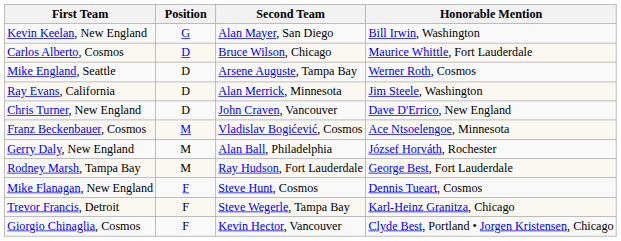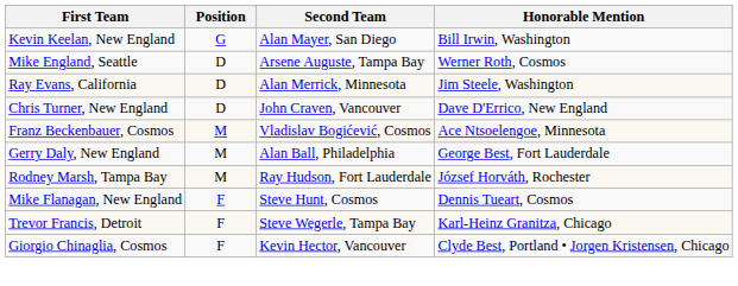 <table class="wikitable">
 <tr>
 <th>First Team</th>
 <th>  Position  </th>
 <th>Second Team</th>
 <th>Honorable Mention</th>
 </tr>
 <tr>
 <td> <a href='#'>Kevin Keelan</a>, New England</td>
 <td align=center><a href='#'>G</a></td>
 <td> <a href='#'>Alan Mayer</a>, San Diego</td>
 <td> <a href='#'>Bill Irwin</a>, Washington</td>
-</tr>
-<tr bgcolor=#FAF8F0>
-<td> <a href='#'>Carlos Alberto</a>, Cosmos</td>
-<td align=center><a href='#'>D</a></td>
-<td> <a href='#'>Bruce Wilson</a>, Chicago</td>
-<td> <a href='#'>Maurice Whittle</a>, Fort Lauderdale</td>
 </tr>
 <tr>
 <td> <a href='#'>Mike England</a>, Seattle</td>
 <td align=center>D</td>
 <td> <a href='#'>Arsene Auguste</a>, Tampa Bay</td>
 <td> <a href='#'>Werner Roth</a>, Cosmos</td>
 </tr>
 <tr bgcolor=#FAF8F0>
 <td> <a href='#'>Ray Evans</a>, California</td>
 <td align=center>D</td>
 <td> <a href='#'>Alan Merrick</a>, Minnesota</td>
 <td> <a href='#'>Jim Steele</a>, Washington</td>
 </tr>
 <tr>
 <td> <a href='#'>Chris Turner</a>, New England</td>
 <td align=center>D</td>
 <td> <a href='#'>John Craven</a>, Vancouver</td>
 <td> <a href='#'>Dave D'Errico</a>, New England</td>
 </tr>
 <tr bgcolor=#FAF8F0>
 <td> <a href='#'>Franz Beckenbauer</a>, Cosmos</td>
 <td align=center><a href='#'>M</a></td>
 <td> <a href='#'>Vladislav Bogićević</a>, Cosmos</td>
 <td> <a href='#'>Ace Ntsoelengoe</a>, Minnesota</td>
 </tr>
 <tr>
 <td> <a href='#'>Gerry Daly</a>, New England</td>
 <td align=center>M</td>
 <td> <a href='#'>Alan Ball</a>, Philadelphia</td>
-<td> <a href='#'>József Horváth</a>, Rochester</td>
+<td> <a href='#'>George Best</a>, Fort Lauderdale</td>
 </tr>
 <tr bgcolor=#FAF8F0>
 <td> <a href='#'>Rodney Marsh</a>, Tampa Bay</td>
 <td align=center>M</td>
 <td> <a href='#'>Ray Hudson</a>, Fort Lauderdale</td>
-<td> <a href='#'>George Best</a>, Fort Lauderdale</td>
+<td> <a href='#'>József Horváth</a>, Rochester</td>
 </tr>
 <tr>
 <td> <a href='#'>Mike Flanagan</a>, New England</td>
 <td align=center><a href='#'>F</a></td>
 <td> <a href='#'>Steve Hunt</a>, Cosmos</td>
 <td> <a href='#'>Dennis Tueart</a>, Cosmos</td>
 </tr>
 <tr bgcolor=#FAF8F0>
 <td> <a href='#'>Trevor Francis</a>, Detroit</td>
 <td align=center>F</td>
 <td> <a href='#'>Steve Wegerle</a>, Tampa Bay</td>
 <td> <a href='#'>Karl-Heinz Granitza</a>, Chicago</td>
 </tr>
 <tr>
 <td> <a href='#'>Giorgio Chinaglia</a>, Cosmos</td>
 <td align=center>F</td>
 <td> <a href='#'>Kevin Hector</a>, Vancouver</td>
 <td> <a href='#'>Clyde Best</a>, Portland •  <a href='#'>Jorgen Kristensen</a>, Chicago</td>
 </tr>
 </table>
